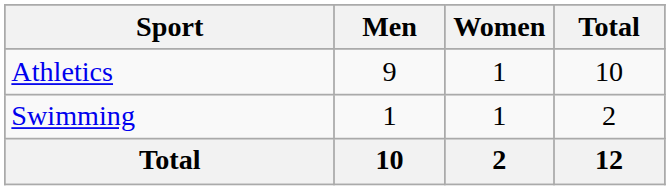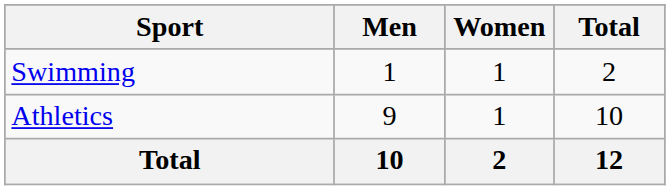 <table class="wikitable sortable" style="text-align:center;">
 <tr>
 <th width=180>Sport</th>
 <th width=55>Men</th>
 <th width=55>Women</th>
 <th width=55>Total</th>
 </tr>
 <tr>
+<td align=left><a href='#'>Swimming</a></td>
+<td>1</td>
+<td>1</td>
+<td>2</td>
+</tr>
+<tr>
 <td align=left><a href='#'>Athletics</a></td>
 <td>9</td>
 <td>1</td>
 <td>10</td>
-</tr>
-<tr>
-<td align=left><a href='#'>Swimming</a></td>
-<td>1</td>
-<td>1</td>
-<td>2</td>
 </tr>
 <tr>
 <th>Total</th>
 <th>10</th>
 <th>2</th>
 <th>12</th>
 </tr>
 </table>
